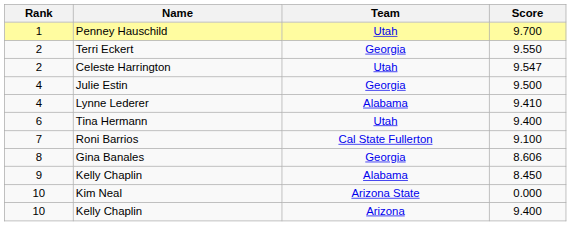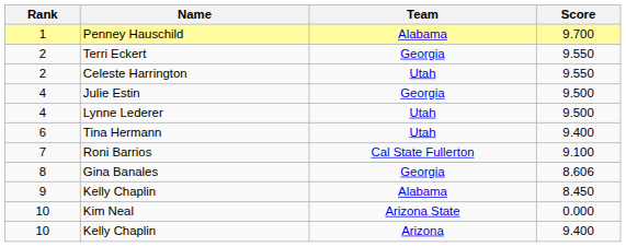 <table class="sortable wikitable" style="text-align:center" width=50%>
 <tr>
 <th>Rank</th>
 <th>Name</th>
 <th>Team</th>
 <th>Score</th>
 </tr>
 <tr bgcolor=fffca>
 <td>1</td>
 <td align="left">Penney Hauschild</td>
-<td><a href='#'>Utah</a></td>
+<td><a href='#'>Alabama</a></td>
 <td>9.700</td>
 </tr>
 <tr>
 <td>2</td>
 <td align="left">Terri Eckert</td>
 <td><a href='#'>Georgia</a></td>
 <td>9.550</td>
 </tr>
 <tr>
 <td>2</td>
 <td align="left">Celeste Harrington</td>
 <td><a href='#'>Utah</a></td>
-<td>9.547</td>
+<td>9.550</td>
 </tr>
 <tr>
 <td>4</td>
 <td align="left">Julie Estin</td>
 <td><a href='#'>Georgia</a></td>
 <td>9.500</td>
 </tr>
 <tr>
 <td>4</td>
 <td align="left">Lynne Lederer</td>
-<td><a href='#'>Alabama</a></td>
-<td>9.410</td>
+<td><a href='#'>Utah</a></td>
+<td>9.500</td>
 </tr>
 <tr>
 <td>6</td>
 <td align="left">Tina Hermann</td>
 <td><a href='#'>Utah</a></td>
 <td>9.400</td>
 </tr>
 <tr>
 <td>7</td>
 <td align="left">Roni Barrios</td>
 <td><a href='#'>Cal State Fullerton</a></td>
 <td>9.100</td>
 </tr>
 <tr>
 <td>8</td>
 <td align="left">Gina Banales</td>
 <td><a href='#'>Georgia</a></td>
 <td>8.606</td>
 </tr>
 <tr>
 <td>9</td>
 <td align="left">Kelly Chaplin</td>
 <td><a href='#'>Alabama</a></td>
 <td>8.450</td>
 </tr>
 <tr>
 <td>10</td>
 <td align="left">Kim Neal</td>
 <td><a href='#'>Arizona State</a></td>
 <td>0.000</td>
 </tr>
 <tr>
 <td>10</td>
 <td align="left">Kelly Chaplin</td>
 <td><a href='#'>Arizona</a></td>
 <td>9.400</td>
 </tr>
 </table>
